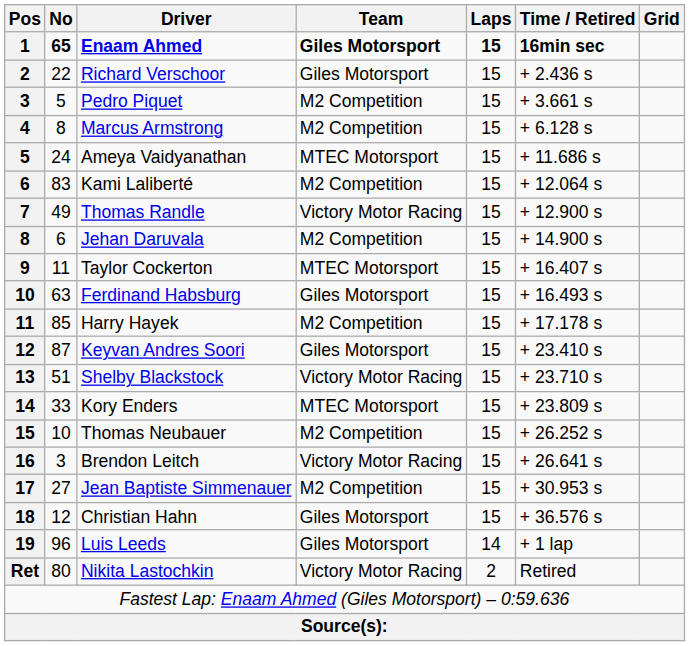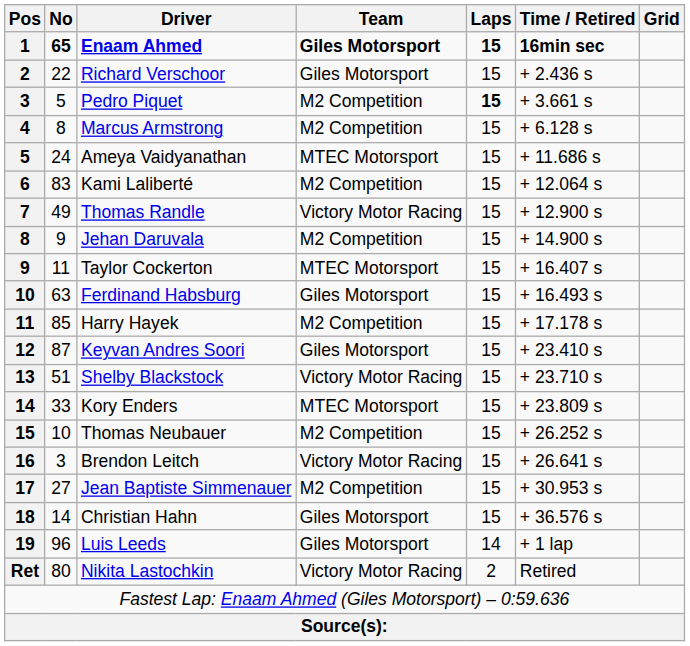 <table class="wikitable" style="font-size: 85%">
 <tr>
 <th>Pos</th>
 <th>No</th>
 <th>Driver</th>
 <th>Team</th>
 <th>Laps</th>
 <th>Time / Retired</th>
 <th>Grid</th>
 </tr>
 <tr>
 <th>1</th>
 <td style="text-align:center;"><strong>65</strong></td>
 <td> <strong><a href='#'>Enaam Ahmed</a></strong></td>
 <td><strong>Giles Motorsport</strong></td>
 <td style="text-align:center;"><strong>15</strong></td>
 <td><strong>16min sec</strong></td>
 <td style="text-align:center;"></td>
 </tr>
 <tr>
 <th>2</th>
 <td style="text-align:center;">22</td>
 <td> <a href='#'>Richard Verschoor</a></td>
 <td>Giles Motorsport</td>
 <td style="text-align:center;">15</td>
 <td>+ 2.436 s</td>
 <td style="text-align:center;"></td>
 </tr>
 <tr>
 <th>3</th>
 <td style="text-align:center;">5</td>
 <td> <a href='#'>Pedro Piquet</a></td>
 <td>M2 Competition</td>
-<td style="text-align:center;">15</td>
+<td style="text-align:center;"><strong>15</strong></td>
 <td>+ 3.661 s</td>
 <td style="text-align:center;"></td>
 </tr>
 <tr>
 <th>4</th>
 <td style="text-align:center;">8</td>
 <td> <a href='#'>Marcus Armstrong</a></td>
 <td>M2 Competition</td>
 <td style="text-align:center;">15</td>
 <td>+ 6.128 s</td>
 <td style="text-align:center;"></td>
 </tr>
 <tr>
 <th>5</th>
 <td style="text-align:center;">24</td>
 <td> Ameya Vaidyanathan</td>
 <td>MTEC Motorsport</td>
 <td style="text-align:center;">15</td>
 <td>+ 11.686 s</td>
 <td style="text-align:center;"></td>
 </tr>
 <tr>
 <th>6</th>
 <td style="text-align:center;">83</td>
 <td> Kami Laliberté</td>
 <td>M2 Competition</td>
 <td style="text-align:center;">15</td>
 <td>+ 12.064 s</td>
 <td style="text-align:center;"></td>
 </tr>
 <tr>
 <th>7</th>
 <td style="text-align:center;">49</td>
 <td> <a href='#'>Thomas Randle</a></td>
 <td>Victory Motor Racing</td>
 <td style="text-align:center;">15</td>
 <td>+ 12.900 s</td>
 <td style="text-align:center;"></td>
 </tr>
 <tr>
 <th>8</th>
-<td style="text-align:center;">6</td>
+<td style="text-align:center;">9</td>
 <td> <a href='#'>Jehan Daruvala</a></td>
 <td>M2 Competition</td>
 <td style="text-align:center;">15</td>
 <td>+ 14.900 s</td>
 <td style="text-align:center;"></td>
 </tr>
 <tr>
 <th>9</th>
 <td style="text-align:center;">11</td>
 <td> Taylor Cockerton</td>
 <td>MTEC Motorsport</td>
 <td style="text-align:center;">15</td>
 <td>+ 16.407 s</td>
 <td style="text-align:center;"></td>
 </tr>
 <tr>
 <th>10</th>
 <td style="text-align:center;">63</td>
 <td> <a href='#'>Ferdinand Habsburg</a></td>
 <td>Giles Motorsport</td>
 <td style="text-align:center;">15</td>
 <td>+ 16.493 s</td>
 <td style="text-align:center;"></td>
 </tr>
 <tr>
 <th>11</th>
 <td style="text-align:center;">85</td>
 <td> Harry Hayek</td>
 <td>M2 Competition</td>
 <td style="text-align:center;">15</td>
 <td>+ 17.178 s</td>
 <td style="text-align:center;"></td>
 </tr>
 <tr>
 <th>12</th>
 <td style="text-align:center;">87</td>
 <td> <a href='#'>Keyvan Andres Soori</a></td>
 <td>Giles Motorsport</td>
 <td style="text-align:center;">15</td>
 <td>+ 23.410 s</td>
 <td style="text-align:center;"></td>
 </tr>
 <tr>
 <th>13</th>
 <td style="text-align:center;">51</td>
 <td> <a href='#'>Shelby Blackstock</a></td>
 <td>Victory Motor Racing</td>
 <td style="text-align:center;">15</td>
 <td>+ 23.710 s</td>
 <td style="text-align:center;"></td>
 </tr>
 <tr>
 <th>14</th>
 <td style="text-align:center;">33</td>
 <td> Kory Enders</td>
 <td>MTEC Motorsport</td>
 <td style="text-align:center;">15</td>
 <td>+ 23.809 s</td>
 <td style="text-align:center;"></td>
 </tr>
 <tr>
 <th>15</th>
 <td style="text-align:center;">10</td>
 <td> Thomas Neubauer</td>
 <td>M2 Competition</td>
 <td style="text-align:center;">15</td>
 <td>+ 26.252 s</td>
 <td style="text-align:center;"></td>
 </tr>
 <tr>
 <th>16</th>
 <td style="text-align:center;">3</td>
 <td> Brendon Leitch</td>
 <td>Victory Motor Racing</td>
 <td style="text-align:center;">15</td>
 <td>+ 26.641 s</td>
 <td style="text-align:center;"></td>
 </tr>
 <tr>
 <th>17</th>
 <td style="text-align:center;">27</td>
 <td> <a href='#'>Jean Baptiste Simmenauer</a></td>
 <td>M2 Competition</td>
 <td style="text-align:center;">15</td>
 <td>+ 30.953 s</td>
 <td style="text-align:center;"></td>
 </tr>
 <tr>
 <th>18</th>
-<td style="text-align:center;">12</td>
+<td style="text-align:center;">14</td>
 <td> Christian Hahn</td>
 <td>Giles Motorsport</td>
 <td style="text-align:center;">15</td>
 <td>+ 36.576 s</td>
 <td style="text-align:center;"></td>
 </tr>
 <tr>
 <th>19</th>
 <td style="text-align:center;">96</td>
 <td> <a href='#'>Luis Leeds</a></td>
 <td>Giles Motorsport</td>
 <td style="text-align:center;">14</td>
 <td>+ 1 lap</td>
 <td style="text-align:center;"></td>
 </tr>
 <tr>
 <th>Ret</th>
 <td style="text-align:center;">80</td>
 <td> <a href='#'>Nikita Lastochkin</a></td>
 <td>Victory Motor Racing</td>
 <td style="text-align:center;">2</td>
 <td>Retired</td>
 <td style="text-align:center;"></td>
 </tr>
 <tr>
 <td colspan="7" style="text-align:center;"><em>Fastest Lap: <a href='#'>Enaam Ahmed</a> (Giles Motorsport) – 0:59.636</em></td>
 </tr>
 <tr>
 <th colspan="7">Source(s): </th>
 </tr>
 </table>
